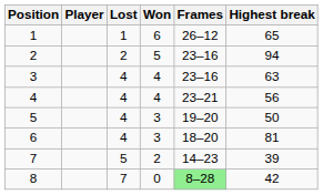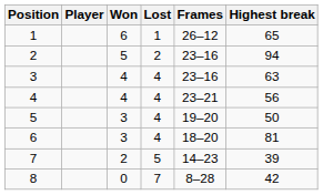 <table class="wikitable" style="; text-align:center">
 <tr>
 <th>Position</th>
 <th>Player</th>
+<th>Won</th>
 <th>Lost</th>
-<th>Won</th>
 <th>Frames</th>
 <th>Highest break</th>
 </tr>
 <tr>
 <td>1</td>
 <td align="left"></td>
+<td>6</td>
 <td>1</td>
-<td>6</td>
 <td>26–12</td>
 <td>65</td>
 </tr>
 <tr>
 <td>2</td>
 <td align="left"></td>
+<td>5</td>
 <td>2</td>
-<td>5</td>
 <td>23–16</td>
 <td>94</td>
 </tr>
 <tr>
 <td>3</td>
 <td align="left"></td>
 <td>4</td>
 <td>4</td>
 <td>23–16</td>
 <td>63</td>
 </tr>
 <tr>
 <td>4</td>
 <td align="left"></td>
 <td>4</td>
 <td>4</td>
 <td>23–21</td>
 <td>56</td>
 </tr>
 <tr>
 <td>5</td>
 <td align="left"></td>
+<td>3</td>
 <td>4</td>
-<td>3</td>
 <td>19–20</td>
 <td>50</td>
 </tr>
 <tr>
 <td>6</td>
 <td align="left"></td>
+<td>3</td>
 <td>4</td>
-<td>3</td>
 <td>18–20</td>
 <td>81</td>
 </tr>
 <tr>
 <td>7</td>
 <td align="left"></td>
+<td>2</td>
 <td>5</td>
-<td>2</td>
 <td>14–23</td>
 <td>39</td>
 </tr>
 <tr>
 <td>8</td>
 <td align="left"></td>
+<td>0</td>
 <td>7</td>
-<td>0</td>
-<td style="background: lightgreen;">8–28</td>
+<td>8–28</td>
 <td>42</td>
 </tr>
 </table>
